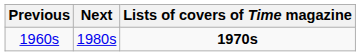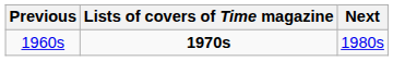 <table class="wikitable" style="margin: 0 auto;">
 <tr>
 <th>Previous</th>
+<th>Lists of covers of <em>Time</em> magazine</th>
 <th>Next</th>
-<th>Lists of covers of <em>Time</em> magazine</th>
 </tr>
 <tr>
 <td style="text-align:center;"><a href='#'>1960s</a></td>
+<td style="text-align:center;"><strong>1970s</strong></td>
 <td style="text-align:center;"><a href='#'>1980s</a></td>
-<td style="text-align:center;"><strong>1970s</strong></td>
 </tr>
 </table>
